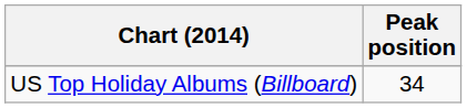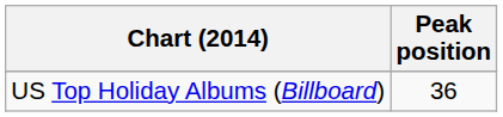 <table class="wikitable sortable">
 <tr>
 <th>Chart (2014)</th>
 <th>Peak<br>position</th>
 </tr>
 <tr>
 </tr>
 <tr>
 </tr>
 <tr>
 <td>US <a href='#'>Top Holiday Albums</a> (<em><a href='#'>Billboard</a></em>)</td>
-<td align="center">34</td>
+<td align="center">36</td>
 </tr>
 </table>
